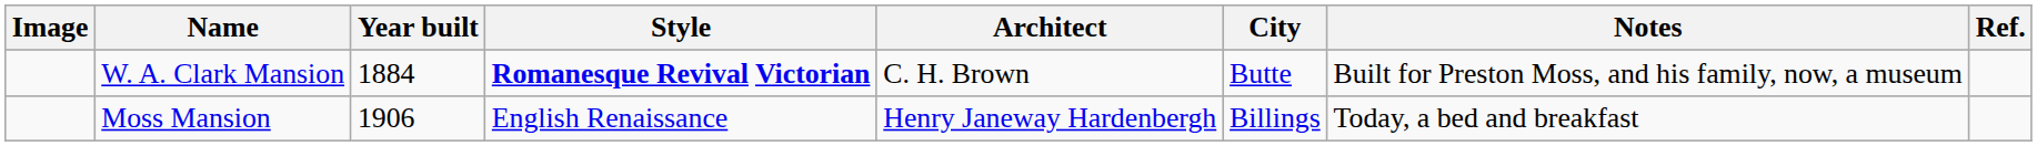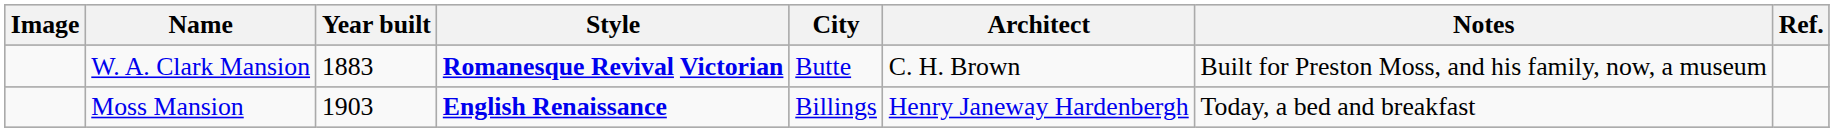 <table class="sortable wikitable">
 <tr>
 <th>Image</th>
 <th>Name</th>
 <th>Year built</th>
 <th>Style</th>
+<th>City</th>
 <th>Architect</th>
-<th>City</th>
 <th>Notes</th>
 <th>Ref.</th>
 </tr>
 <tr>
 <td style="text-align:center;"><br><small></small></td>
 <td><a href='#'>W. A. Clark Mansion</a></td>
-<td>1884</td>
+<td>1883</td>
 <td><strong><a href='#'>Romanesque Revival</a> <a href='#'>Victorian</a></strong></td>
+<td><a href='#'>Butte</a></td>
 <td>C. H. Brown</td>
-<td><a href='#'>Butte</a></td>
 <td>Built for Preston Moss, and his family, now, a museum</td>
 <td></td>
 </tr>
 <tr>
 <td></td>
 <td><a href='#'>Moss Mansion</a></td>
-<td>1906</td>
-<td><a href='#'>English Renaissance</a></td>
+<td>1903</td>
+<td><strong><a href='#'>English Renaissance</a></strong></td>
+<td><a href='#'>Billings</a></td>
 <td><a href='#'>Henry Janeway Hardenbergh</a></td>
-<td><a href='#'>Billings</a></td>
 <td>Today, a bed and breakfast</td>
 <td></td>
 </tr>
 </table>
